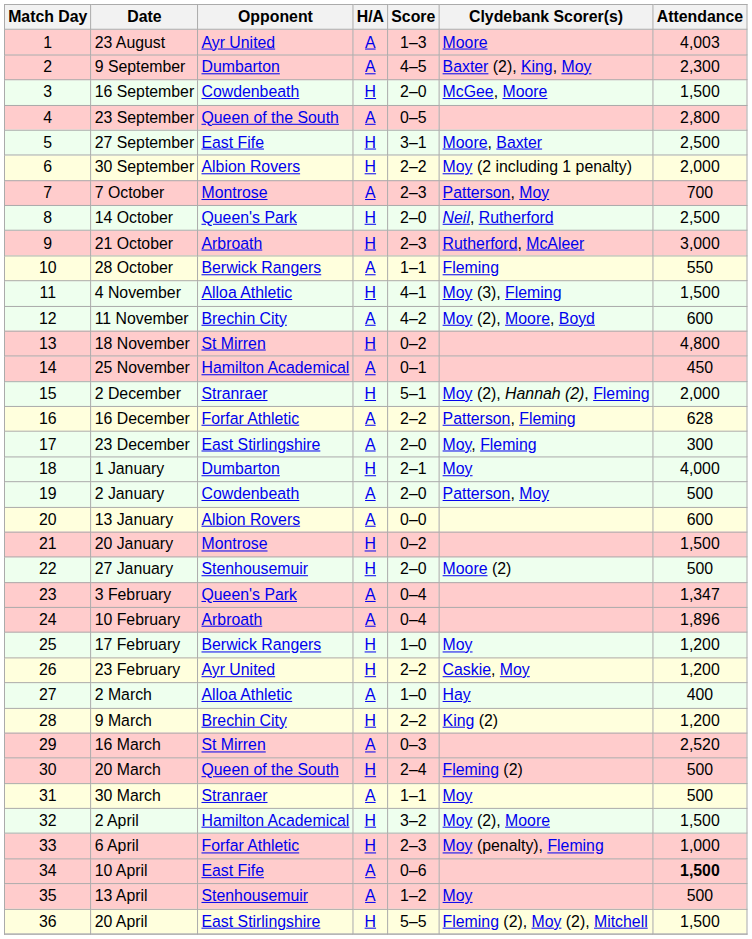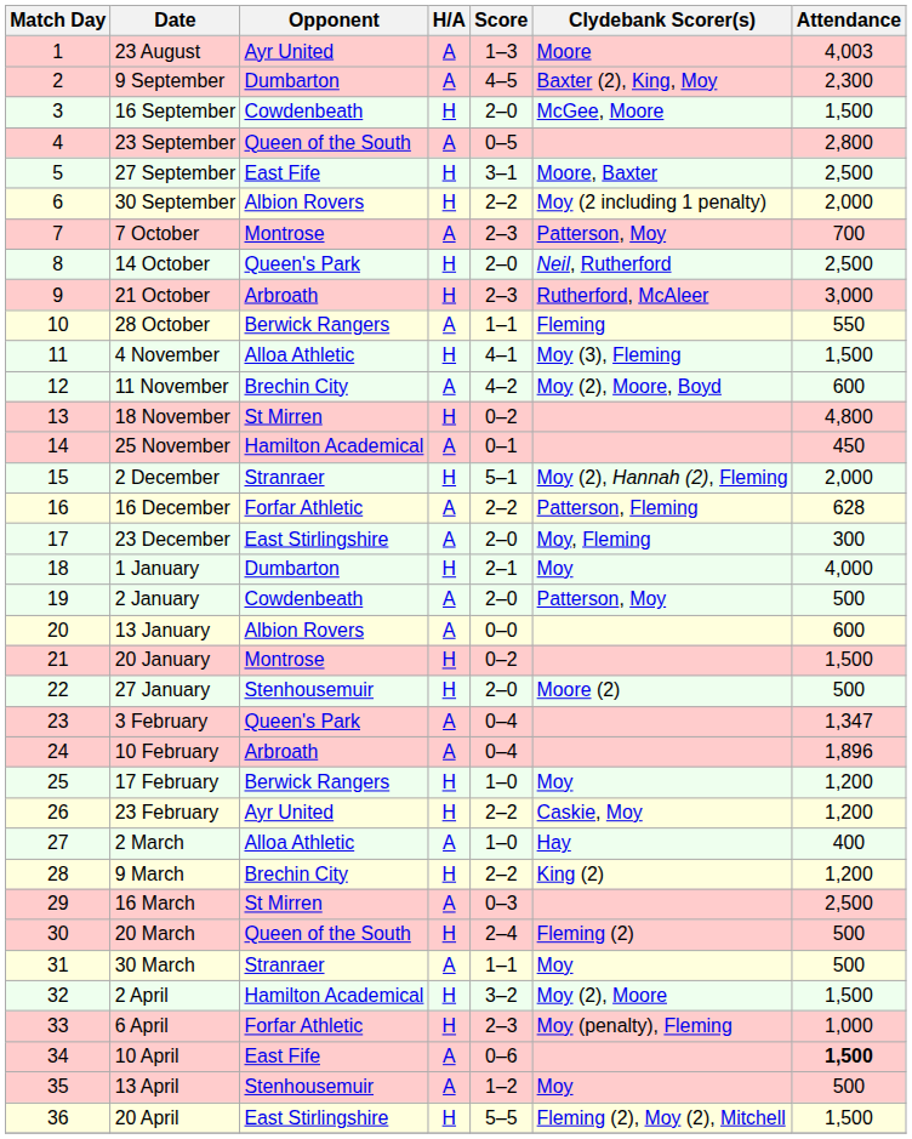 <table class="wikitable" style="text-align:center">
 <tr>
 <th>Match Day</th>
 <th>Date</th>
 <th>Opponent</th>
 <th>H/A</th>
 <th>Score</th>
 <th>Clydebank Scorer(s)</th>
 <th>Attendance</th>
 </tr>
 <tr bgcolor=#FFCCCC>
 <td>1</td>
 <td align=left>23 August</td>
 <td align=left><a href='#'>Ayr United</a></td>
 <td><a href='#'>A</a></td>
 <td>1–3</td>
 <td align=left><a href='#'>Moore</a></td>
 <td>4,003</td>
 </tr>
 <tr bgcolor=#FFCCCC>
 <td>2</td>
 <td align=left>9 September</td>
 <td align=left><a href='#'>Dumbarton</a></td>
 <td><a href='#'>A</a></td>
 <td>4–5</td>
 <td align=left><a href='#'>Baxter</a> (2), <a href='#'>King</a>, <a href='#'>Moy</a></td>
 <td>2,300</td>
 </tr>
 <tr bgcolor=#EEFFEE>
 <td>3</td>
 <td align=left>16 September</td>
 <td align=left><a href='#'>Cowdenbeath</a></td>
 <td><a href='#'>H</a></td>
 <td>2–0</td>
 <td align=left><a href='#'>McGee</a>, <a href='#'>Moore</a></td>
 <td>1,500</td>
 </tr>
 <tr bgcolor=#FFCCCC>
 <td>4</td>
 <td align=left>23 September</td>
 <td align=left><a href='#'>Queen of the South</a></td>
 <td><a href='#'>A</a></td>
 <td>0–5</td>
 <td align=left></td>
 <td>2,800</td>
 </tr>
 <tr bgcolor=#EEFFEE>
 <td>5</td>
 <td align=left>27 September</td>
 <td align=left><a href='#'>East Fife</a></td>
 <td><a href='#'>H</a></td>
 <td>3–1</td>
 <td align=left><a href='#'>Moore</a>, <a href='#'>Baxter</a></td>
 <td>2,500</td>
 </tr>
 <tr bgcolor=#FFFFDD>
 <td>6</td>
 <td align=left>30 September</td>
 <td align=left><a href='#'>Albion Rovers</a></td>
 <td><a href='#'>H</a></td>
 <td>2–2</td>
 <td align=left><a href='#'>Moy</a> (2 including 1 penalty)</td>
 <td>2,000</td>
 </tr>
 <tr bgcolor=#FFCCCC>
 <td>7</td>
 <td align=left>7 October</td>
 <td align=left><a href='#'>Montrose</a></td>
 <td><a href='#'>A</a></td>
 <td>2–3</td>
 <td align=left><a href='#'>Patterson</a>, <a href='#'>Moy</a></td>
 <td>700</td>
 </tr>
 <tr bgcolor=#EEFFEE>
 <td>8</td>
 <td align=left>14 October</td>
 <td align=left><a href='#'>Queen's Park</a></td>
 <td><a href='#'>H</a></td>
 <td>2–0</td>
 <td align=left><em><a href='#'>Neil</a></em>, <a href='#'>Rutherford</a></td>
 <td>2,500</td>
 </tr>
 <tr bgcolor=#FFCCCC>
 <td>9</td>
 <td align=left>21 October</td>
 <td align=left><a href='#'>Arbroath</a></td>
 <td><a href='#'>H</a></td>
 <td>2–3</td>
 <td align=left><a href='#'>Rutherford</a>, <a href='#'>McAleer</a></td>
 <td>3,000</td>
 </tr>
 <tr bgcolor=#FFFFDD>
 <td>10</td>
 <td align=left>28 October</td>
 <td align=left><a href='#'>Berwick Rangers</a></td>
 <td><a href='#'>A</a></td>
 <td>1–1</td>
 <td align=left><a href='#'>Fleming</a></td>
 <td>550</td>
 </tr>
 <tr bgcolor=#EEFFEE>
 <td>11</td>
 <td align=left>4 November</td>
 <td align=left><a href='#'>Alloa Athletic</a></td>
 <td><a href='#'>H</a></td>
 <td>4–1</td>
 <td align=left><a href='#'>Moy</a> (3), <a href='#'>Fleming</a></td>
 <td>1,500</td>
 </tr>
 <tr bgcolor=#EEFFEE>
 <td>12</td>
 <td align=left>11 November</td>
 <td align=left><a href='#'>Brechin City</a></td>
 <td><a href='#'>A</a></td>
 <td>4–2</td>
 <td align=left><a href='#'>Moy</a> (2), <a href='#'>Moore</a>, <a href='#'>Boyd</a></td>
 <td>600</td>
 </tr>
 <tr bgcolor=#FFCCCC>
 <td>13</td>
 <td align=left>18 November</td>
 <td align=left><a href='#'>St Mirren</a></td>
 <td><a href='#'>H</a></td>
 <td>0–2</td>
 <td align=left></td>
 <td>4,800</td>
 </tr>
 <tr bgcolor=#FFCCCC>
 <td>14</td>
 <td align=left>25 November</td>
 <td align=left><a href='#'>Hamilton Academical</a></td>
 <td><a href='#'>A</a></td>
 <td>0–1</td>
 <td align=left></td>
 <td>450</td>
 </tr>
 <tr bgcolor=#EEFFEE>
 <td>15</td>
 <td align=left>2 December</td>
 <td align=left><a href='#'>Stranraer</a></td>
 <td><a href='#'>H</a></td>
 <td>5–1</td>
 <td align=left><a href='#'>Moy</a> (2), <em>Hannah (2)</em>, <a href='#'>Fleming</a></td>
 <td>2,000</td>
 </tr>
 <tr bgcolor=#FFFFDD>
 <td>16</td>
 <td align=left>16 December</td>
 <td align=left><a href='#'>Forfar Athletic</a></td>
 <td><a href='#'>A</a></td>
 <td>2–2</td>
 <td align=left><a href='#'>Patterson</a>, <a href='#'>Fleming</a></td>
 <td>628</td>
 </tr>
 <tr bgcolor=#EEFFEE>
 <td>17</td>
 <td align=left>23 December</td>
 <td align=left><a href='#'>East Stirlingshire</a></td>
 <td><a href='#'>A</a></td>
 <td>2–0</td>
 <td align=left><a href='#'>Moy</a>, <a href='#'>Fleming</a></td>
 <td>300</td>
 </tr>
 <tr bgcolor=#EEFFEE>
 <td>18</td>
 <td align=left>1 January</td>
 <td align=left><a href='#'>Dumbarton</a></td>
 <td><a href='#'>H</a></td>
 <td>2–1</td>
 <td align=left><a href='#'>Moy</a></td>
 <td>4,000</td>
 </tr>
 <tr bgcolor=#EEFFEE>
 <td>19</td>
 <td align=left>2 January</td>
 <td align=left><a href='#'>Cowdenbeath</a></td>
 <td><a href='#'>A</a></td>
 <td>2–0</td>
 <td align=left><a href='#'>Patterson</a>, <a href='#'>Moy</a></td>
 <td>500</td>
 </tr>
 <tr bgcolor=#FFFFDD>
 <td>20</td>
 <td align=left>13 January</td>
 <td align=left><a href='#'>Albion Rovers</a></td>
 <td><a href='#'>A</a></td>
 <td>0–0</td>
 <td align=left></td>
 <td>600</td>
 </tr>
 <tr bgcolor=#FFCCCC>
 <td>21</td>
 <td align=left>20 January</td>
 <td align=left><a href='#'>Montrose</a></td>
 <td><a href='#'>H</a></td>
 <td>0–2</td>
 <td align=left></td>
 <td>1,500</td>
 </tr>
 <tr bgcolor=#EEFFEE>
 <td>22</td>
 <td align=left>27 January</td>
 <td align=left><a href='#'>Stenhousemuir</a></td>
 <td><a href='#'>H</a></td>
 <td>2–0</td>
 <td align=left><a href='#'>Moore</a> (2)</td>
 <td>500</td>
 </tr>
 <tr bgcolor=#FFCCCC>
 <td>23</td>
 <td align=left>3 February</td>
 <td align=left><a href='#'>Queen's Park</a></td>
 <td><a href='#'>A</a></td>
 <td>0–4</td>
 <td align=left></td>
 <td>1,347</td>
 </tr>
 <tr bgcolor=#FFCCCC>
 <td>24</td>
 <td align=left>10 February</td>
 <td align=left><a href='#'>Arbroath</a></td>
 <td><a href='#'>A</a></td>
 <td>0–4</td>
 <td align=left></td>
 <td>1,896</td>
 </tr>
 <tr bgcolor=#EEFFEE>
 <td>25</td>
 <td align=left>17 February</td>
 <td align=left><a href='#'>Berwick Rangers</a></td>
 <td><a href='#'>H</a></td>
 <td>1–0</td>
 <td align=left><a href='#'>Moy</a></td>
 <td>1,200</td>
 </tr>
 <tr bgcolor=#FFFFDD>
 <td>26</td>
 <td align=left>23 February</td>
 <td align=left><a href='#'>Ayr United</a></td>
 <td><a href='#'>H</a></td>
 <td>2–2</td>
 <td align=left><a href='#'>Caskie</a>, <a href='#'>Moy</a></td>
 <td>1,200</td>
 </tr>
 <tr bgcolor=#EEFFEE>
 <td>27</td>
 <td align=left>2 March</td>
 <td align=left><a href='#'>Alloa Athletic</a></td>
 <td><a href='#'>A</a></td>
 <td>1–0</td>
 <td align=left><a href='#'>Hay</a></td>
 <td>400</td>
 </tr>
 <tr bgcolor=#FFFFDD>
 <td>28</td>
 <td align=left>9 March</td>
 <td align=left><a href='#'>Brechin City</a></td>
 <td><a href='#'>H</a></td>
 <td>2–2</td>
 <td align=left><a href='#'>King</a> (2)</td>
 <td>1,200</td>
 </tr>
 <tr bgcolor=#FFCCCC>
 <td>29</td>
 <td align=left>16 March</td>
 <td align=left><a href='#'>St Mirren</a></td>
 <td><a href='#'>A</a></td>
 <td>0–3</td>
 <td align=left></td>
-<td>2,520</td>
+<td>2,500</td>
 </tr>
 <tr bgcolor=#FFCCCC>
 <td>30</td>
 <td align=left>20 March</td>
 <td align=left><a href='#'>Queen of the South</a></td>
 <td><a href='#'>H</a></td>
 <td>2–4</td>
 <td align=left><a href='#'>Fleming</a> (2)</td>
 <td>500</td>
 </tr>
 <tr bgcolor=#FFFFDD>
 <td>31</td>
 <td align=left>30 March</td>
 <td align=left><a href='#'>Stranraer</a></td>
 <td><a href='#'>A</a></td>
 <td>1–1</td>
 <td align=left><a href='#'>Moy</a></td>
 <td>500</td>
 </tr>
 <tr bgcolor=#EEFFEE>
 <td>32</td>
 <td align=left>2 April</td>
 <td align=left><a href='#'>Hamilton Academical</a></td>
 <td><a href='#'>H</a></td>
 <td>3–2</td>
 <td align=left><a href='#'>Moy</a> (2), <a href='#'>Moore</a></td>
 <td>1,500</td>
 </tr>
 <tr bgcolor=#FFCCCC>
 <td>33</td>
 <td align=left>6 April</td>
 <td align=left><a href='#'>Forfar Athletic</a></td>
 <td><a href='#'>H</a></td>
 <td>2–3</td>
 <td align=left><a href='#'>Moy</a> (penalty), <a href='#'>Fleming</a></td>
 <td>1,000</td>
 </tr>
 <tr bgcolor=#FFCCCC>
 <td>34</td>
 <td align=left>10 April</td>
 <td align=left><a href='#'>East Fife</a></td>
 <td><a href='#'>A</a></td>
 <td>0–6</td>
 <td align=left></td>
 <td><strong>1,500</strong></td>
 </tr>
 <tr bgcolor=#FFCCCC>
 <td>35</td>
 <td align=left>13 April</td>
 <td align=left><a href='#'>Stenhousemuir</a></td>
 <td><a href='#'>A</a></td>
 <td>1–2</td>
 <td align=left><a href='#'>Moy</a></td>
 <td>500</td>
 </tr>
 <tr bgcolor=#FFFFDD>
 <td>36</td>
 <td align=left>20 April</td>
 <td align=left><a href='#'>East Stirlingshire</a></td>
 <td><a href='#'>H</a></td>
 <td>5–5</td>
 <td align=left><a href='#'>Fleming</a> (2), <a href='#'>Moy</a> (2), <a href='#'>Mitchell</a></td>
 <td>1,500</td>
 </tr>
 <tr>
 </tr>
 </table>
